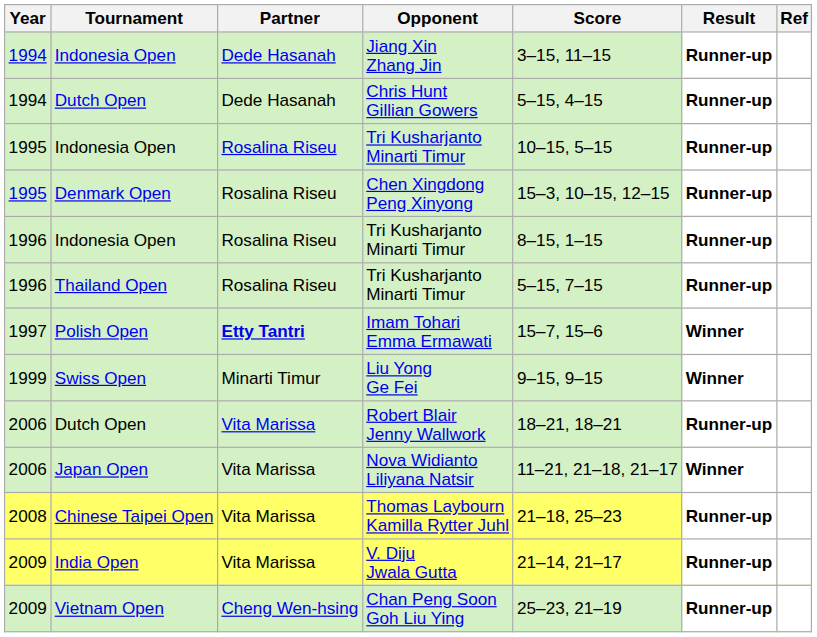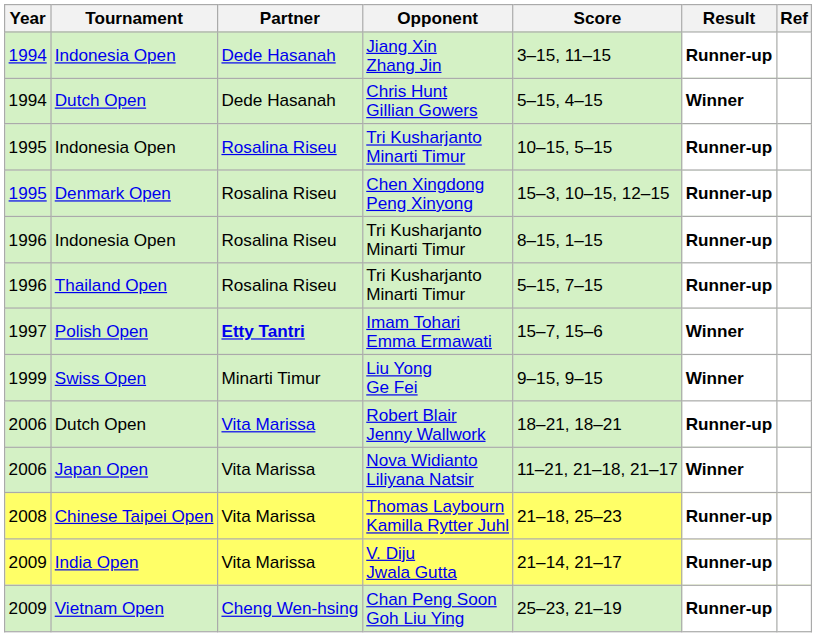 <table class="sortable wikitable" style="font-size: 90%">
 <tr>
 <th>Year</th>
 <th>Tournament</th>
 <th>Partner</th>
 <th>Opponent</th>
 <th>Score</th>
 <th>Result</th>
 <th>Ref</th>
 </tr>
 <tr style="background:#D4F1C5">
 <td align="center"><a href='#'>1994</a></td>
 <td align="left"><a href='#'>Indonesia Open</a></td>
 <td align="left"> <a href='#'>Dede Hasanah</a></td>
 <td align="left"> <a href='#'>Jiang Xin</a><br> <a href='#'>Zhang Jin</a></td>
 <td align="left">3–15, 11–15</td>
 <td style="text-align:left; background:white"> <strong>Runner-up</strong></td>
 <td style="text-align:center; background:white"></td>
 </tr>
 <tr style="background:#D4F1C5">
 <td align="center">1994</td>
 <td align="left"><a href='#'>Dutch Open</a></td>
 <td align="left"> Dede Hasanah</td>
 <td align="left"> <a href='#'>Chris Hunt</a><br> <a href='#'>Gillian Gowers</a></td>
 <td align="left">5–15, 4–15</td>
-<td style="text-align:left; background:white"> <strong>Runner-up</strong></td>
+<td style="text-align:left; background:white"> <strong>Winner</strong></td>
 <td style="text-align:center; background:white"></td>
 </tr>
 <tr style="background:#D4F1C5">
 <td align="center">1995</td>
 <td align="left">Indonesia Open</td>
 <td align="left"> <a href='#'>Rosalina Riseu</a></td>
 <td align="left"> <a href='#'>Tri Kusharjanto</a><br> <a href='#'>Minarti Timur</a></td>
 <td align="left">10–15, 5–15</td>
 <td style="text-align:left; background:white"> <strong>Runner-up</strong></td>
 <td style="text-align:center; background:white"></td>
 </tr>
 <tr style="background:#D4F1C5">
 <td align="center"><a href='#'>1995</a></td>
 <td align="left"><a href='#'>Denmark Open</a></td>
 <td align="left"> Rosalina Riseu</td>
 <td align="left"> <a href='#'>Chen Xingdong</a><br> <a href='#'>Peng Xinyong</a></td>
 <td align="left">15–3, 10–15, 12–15</td>
 <td style="text-align:left; background:white"> <strong>Runner-up</strong></td>
 <td style="text-align:center; background:white"></td>
 </tr>
 <tr style="background:#D4F1C5">
 <td align="center">1996</td>
 <td align="left">Indonesia Open</td>
 <td align="left"> Rosalina Riseu</td>
 <td align="left"> Tri Kusharjanto<br> Minarti Timur</td>
 <td align="left">8–15, 1–15</td>
 <td style="text-align:left; background:white"> <strong>Runner-up</strong></td>
 <td style="text-align:center; background:white"></td>
 </tr>
 <tr style="background:#D4F1C5">
 <td align="center">1996</td>
 <td align="left"><a href='#'>Thailand Open</a></td>
 <td align="left"> Rosalina Riseu</td>
 <td align="left"> Tri Kusharjanto<br> Minarti Timur</td>
 <td align="left">5–15, 7–15</td>
 <td style="text-align:left; background:white"> <strong>Runner-up</strong></td>
 <td style="text-align:center; background:white"></td>
 </tr>
 <tr style="background:#D4F1C5">
 <td align="center">1997</td>
 <td align="left"><a href='#'>Polish Open</a></td>
 <td align="left"><strong> <a href='#'>Etty Tantri</a></strong></td>
 <td align="left"> <a href='#'>Imam Tohari</a><br> <a href='#'>Emma Ermawati</a></td>
 <td align="left">15–7, 15–6</td>
 <td style="text-align:left; background:white"> <strong>Winner</strong></td>
 <td style="text-align:center; background:white"></td>
 </tr>
 <tr style="background:#D4F1C5">
 <td align="center">1999</td>
 <td align="left"><a href='#'>Swiss Open</a></td>
 <td align="left"> Minarti Timur</td>
 <td align="left"> <a href='#'>Liu Yong</a><br> <a href='#'>Ge Fei</a></td>
 <td align="left">9–15, 9–15</td>
 <td style="text-align:left; background:white"> <strong>Winner</strong></td>
 <td style="text-align:center; background:white"></td>
 </tr>
 <tr style="background:#D4F1C5">
 <td align="center">2006</td>
 <td align="left">Dutch Open</td>
 <td align="left"> <a href='#'>Vita Marissa</a></td>
 <td align="left"> <a href='#'>Robert Blair</a><br> <a href='#'>Jenny Wallwork</a></td>
 <td align="left">18–21, 18–21</td>
 <td style="text-align:left; background:white"> <strong>Runner-up</strong></td>
 <td style="text-align:center; background:white"></td>
 </tr>
 <tr style="background:#D4F1C5">
 <td align="center">2006</td>
 <td align="left"><a href='#'>Japan Open</a></td>
 <td align="left"> Vita Marissa</td>
 <td align="left"> <a href='#'>Nova Widianto</a><br> <a href='#'>Liliyana Natsir</a></td>
 <td align="left">11–21, 21–18, 21–17</td>
 <td style="text-align:left; background:white"> <strong>Winner</strong></td>
 <td style="text-align:center; background:white"></td>
 </tr>
 <tr style="background:#FFFF67">
 <td align="center">2008</td>
 <td align="left"><a href='#'>Chinese Taipei Open</a></td>
 <td align="left"> Vita Marissa</td>
 <td align="left"> <a href='#'>Thomas Laybourn</a><br> <a href='#'>Kamilla Rytter Juhl</a></td>
 <td align="left">21–18, 25–23</td>
 <td style="text-align:left; background:white"> <strong>Runner-up</strong></td>
 <td style="text-align:center; background:white"></td>
 </tr>
 <tr style="background:#FFFF67">
 <td align="center">2009</td>
 <td align="left"><a href='#'>India Open</a></td>
 <td align="left"> Vita Marissa</td>
 <td align="left"> <a href='#'>V. Diju</a><br> <a href='#'>Jwala Gutta</a></td>
 <td align="left">21–14, 21–17</td>
 <td style="text-align:left; background:white"> <strong>Runner-up</strong></td>
 <td style="text-align:center; background:white"></td>
 </tr>
 <tr style="background:#D4F1C5">
 <td align="center">2009</td>
 <td align="left"><a href='#'>Vietnam Open</a></td>
 <td align="left"> <a href='#'>Cheng Wen-hsing</a></td>
 <td align="left"> <a href='#'>Chan Peng Soon</a><br> <a href='#'>Goh Liu Ying</a></td>
 <td align="left">25–23, 21–19</td>
 <td style="text-align:left; background:white"> <strong>Runner-up</strong></td>
 <td style="text-align:center; background:white"></td>
 </tr>
 </table>
